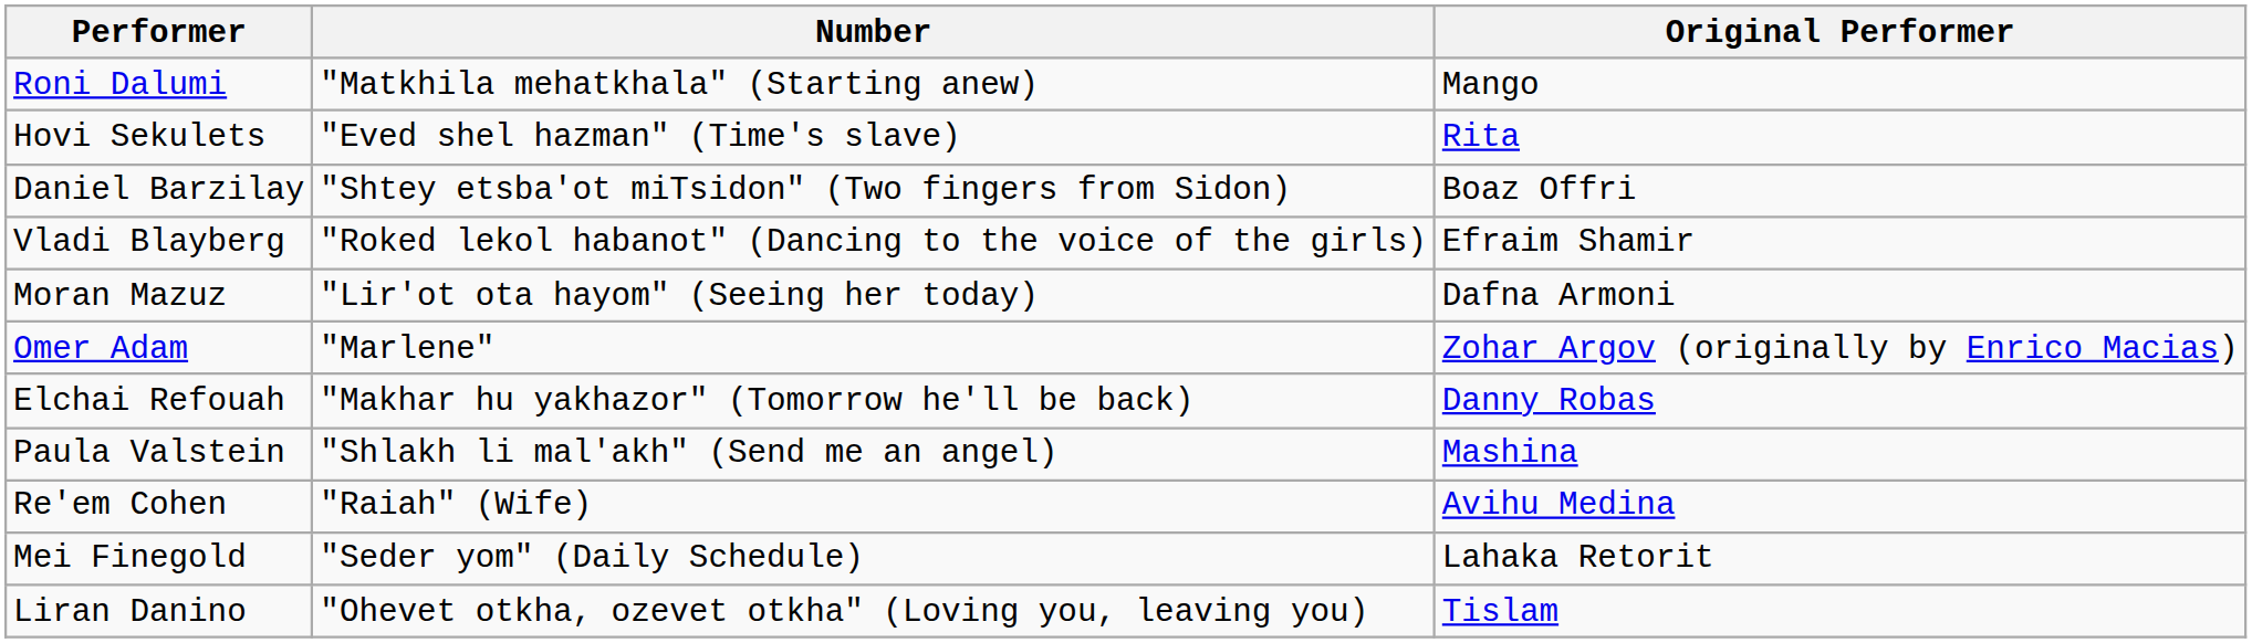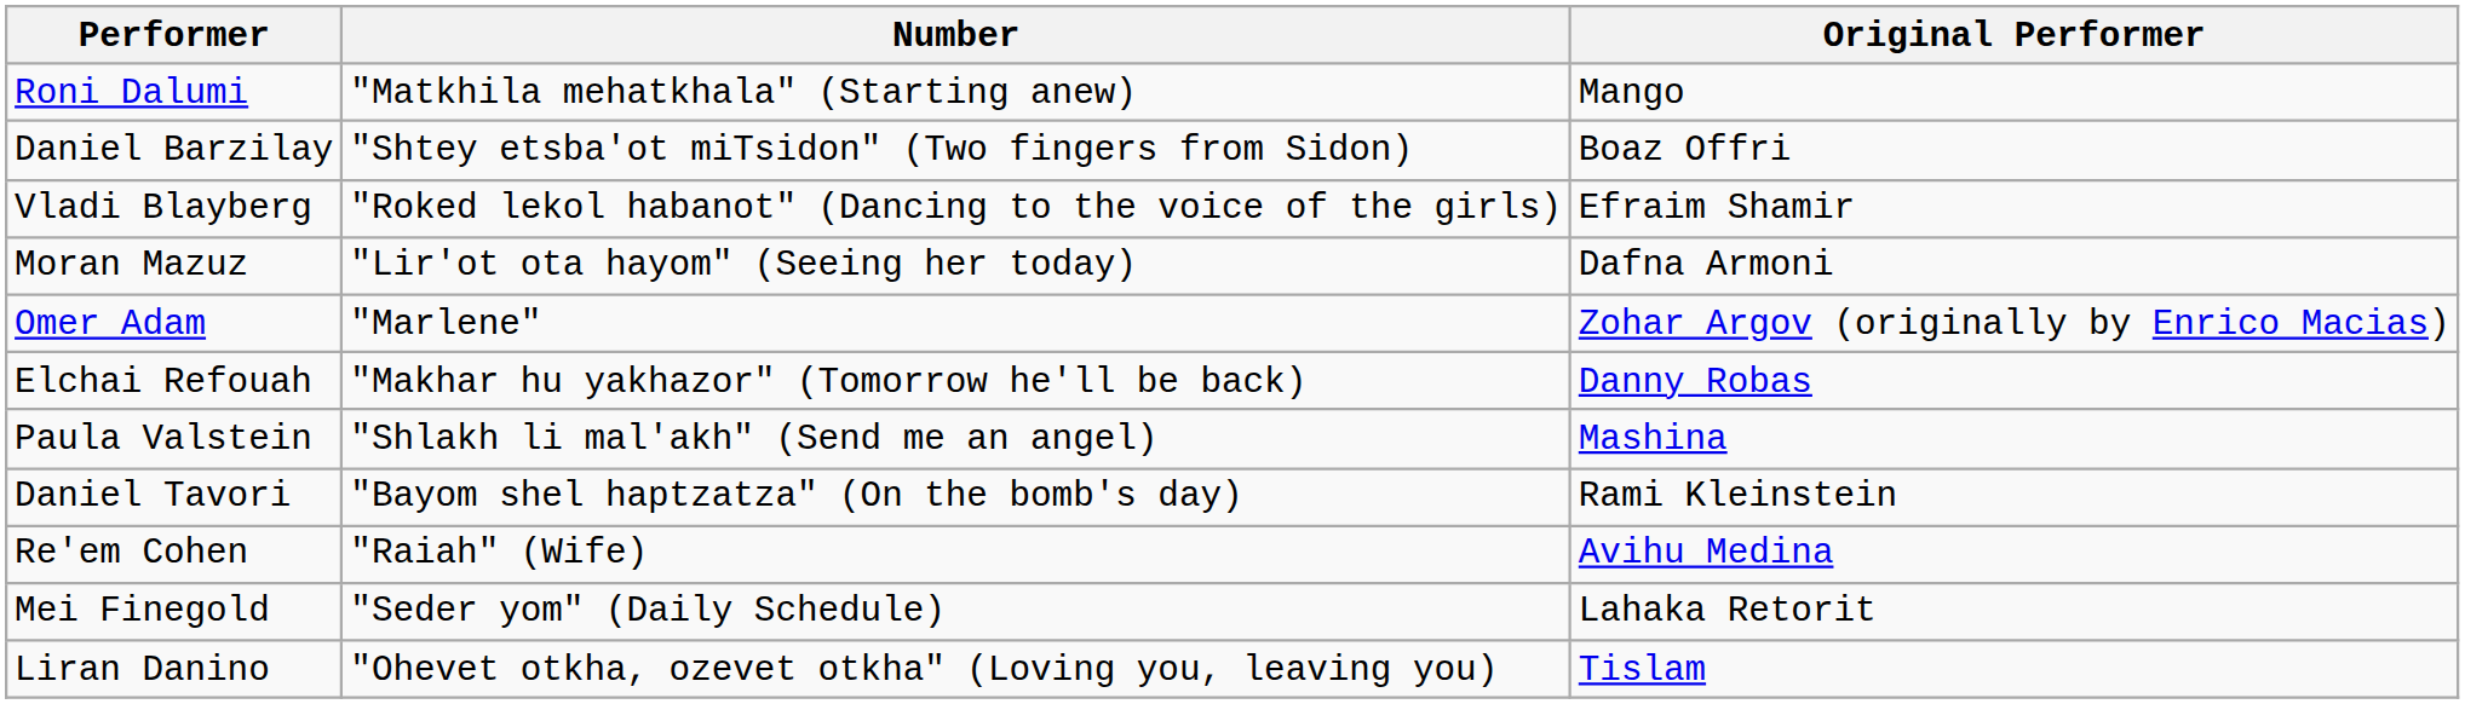 <table class="wikitable">
 <tr>
 <th>Performer</th>
 <th>Number</th>
 <th>Original Performer</th>
 </tr>
 <tr>
 <td><a href='#'>Roni Dalumi</a></td>
 <td>"Matkhila mehatkhala" (Starting anew)</td>
 <td>Mango</td>
-</tr>
-<tr>
-<td>Hovi Sekulets</td>
-<td>"Eved shel hazman" (Time's slave)</td>
-<td><a href='#'>Rita</a></td>
 </tr>
 <tr>
 <td>Daniel Barzilay</td>
 <td>"Shtey etsba'ot miTsidon" (Two fingers from Sidon)</td>
 <td>Boaz Offri</td>
 </tr>
 <tr>
 <td>Vladi Blayberg</td>
 <td>"Roked lekol habanot" (Dancing to the voice of the girls)</td>
 <td>Efraim Shamir</td>
 </tr>
 <tr>
 <td>Moran Mazuz</td>
 <td>"Lir'ot ota hayom" (Seeing her today)</td>
 <td>Dafna Armoni</td>
 </tr>
 <tr>
 <td><a href='#'>Omer Adam</a></td>
 <td>"Marlene"</td>
 <td><a href='#'>Zohar Argov</a> (originally by <a href='#'>Enrico Macias</a>)</td>
 </tr>
 <tr>
 <td>Elchai Refouah</td>
 <td>"Makhar hu yakhazor" (Tomorrow he'll be back)</td>
 <td><a href='#'>Danny Robas</a></td>
 </tr>
 <tr>
 <td>Paula Valstein</td>
 <td>"Shlakh li mal'akh" (Send me an angel)</td>
 <td><a href='#'>Mashina</a></td>
 </tr>
 <tr>
+<td>Daniel Tavori</td>
+<td>"Bayom shel haptzatza" (On the bomb's day)</td>
+<td>Rami Kleinstein</td>
+</tr>
+<tr>
 <td>Re'em Cohen</td>
 <td>"Raiah" (Wife)</td>
 <td><a href='#'>Avihu Medina</a></td>
 </tr>
 <tr>
 <td>Mei Finegold</td>
 <td>"Seder yom" (Daily Schedule)</td>
 <td>Lahaka Retorit</td>
 </tr>
 <tr>
 <td>Liran Danino</td>
 <td>"Ohevet otkha, ozevet otkha" (Loving you, leaving you)</td>
 <td><a href='#'>Tislam</a></td>
 </tr>
 </table>
